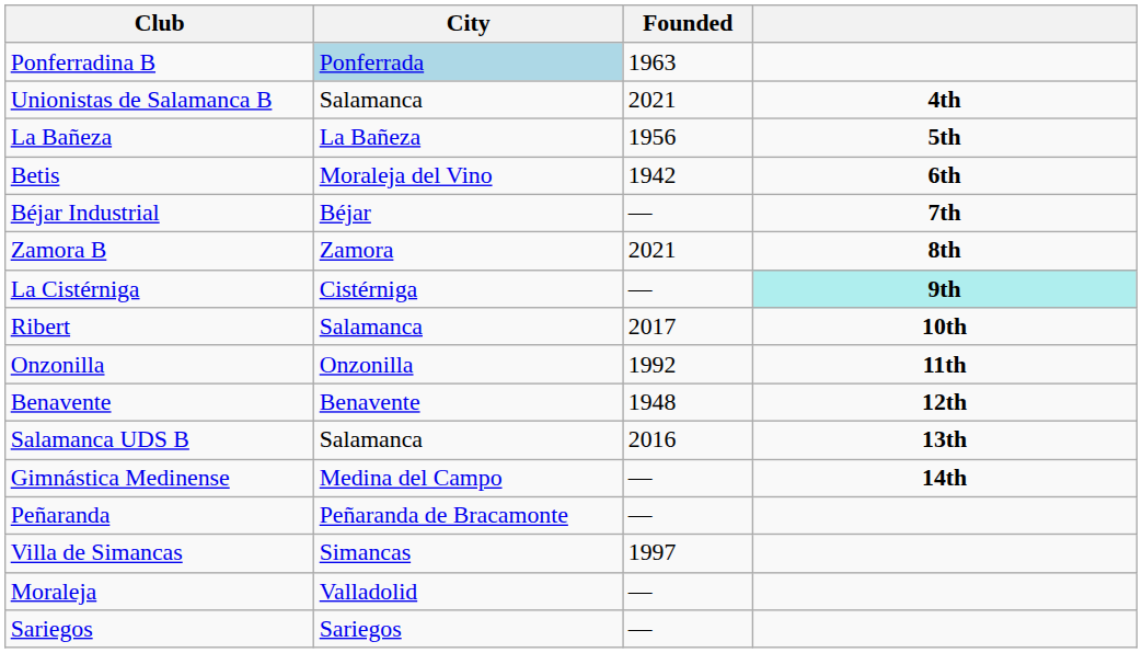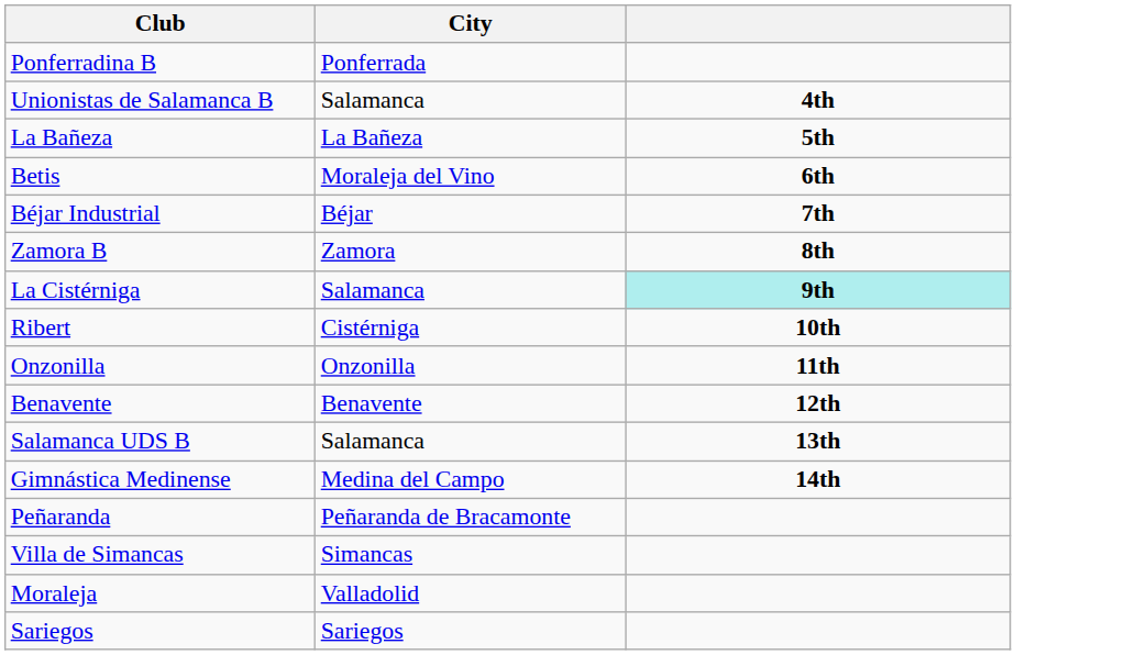 <table class="wikitable sortable">
 <tr>
 <th width=200>Club</th>
 <th width=200>City</th>
-<th width=80>Founded</th>
 <th width=250></th>
 </tr>
 <tr>
 <td><a href='#'>Ponferradina B</a></td>
-<td style="background: lightblue;"><a href='#'>Ponferrada</a></td>
-<td>1963</td>
+<td><a href='#'>Ponferrada</a></td>
 <td align=center><strong></strong></td>
 </tr>
 <tr>
 <td><a href='#'>Unionistas de Salamanca B</a></td>
 <td>Salamanca</td>
-<td>2021</td>
 <td align=center><strong>4th</strong></td>
 </tr>
 <tr>
 <td><a href='#'>La Bañeza</a></td>
 <td><a href='#'>La Bañeza</a></td>
-<td>1956</td>
 <td align=center><strong>5th</strong></td>
 </tr>
 <tr>
 <td><a href='#'>Betis</a></td>
 <td><a href='#'>Moraleja del Vino</a></td>
-<td>1942</td>
 <td align=center><strong>6th</strong></td>
 </tr>
 <tr>
 <td><a href='#'>Béjar Industrial</a></td>
 <td><a href='#'>Béjar</a></td>
-<td>—</td>
 <td align=center><strong>7th</strong></td>
 </tr>
 <tr>
 <td><a href='#'>Zamora B</a></td>
 <td><a href='#'>Zamora</a></td>
-<td>2021</td>
 <td align=center><strong>8th</strong></td>
 </tr>
 <tr>
 <td><a href='#'>La Cistérniga</a></td>
-<td><a href='#'>Cistérniga</a></td>
-<td>—</td>
+<td><a href='#'>Salamanca</a></td>
 <td align=center style="background: paleturquoise;"><strong>9th</strong></td>
 </tr>
 <tr>
 <td><a href='#'>Ribert</a></td>
-<td><a href='#'>Salamanca</a></td>
-<td>2017</td>
+<td><a href='#'>Cistérniga</a></td>
 <td align=center><strong>10th</strong></td>
 </tr>
 <tr>
 <td><a href='#'>Onzonilla</a></td>
 <td><a href='#'>Onzonilla</a></td>
-<td>1992</td>
 <td align=center><strong>11th</strong></td>
 </tr>
 <tr>
 <td><a href='#'>Benavente</a></td>
 <td><a href='#'>Benavente</a></td>
-<td>1948</td>
 <td align=center><strong>12th</strong></td>
 </tr>
 <tr>
 <td><a href='#'>Salamanca UDS B</a></td>
 <td>Salamanca</td>
-<td>2016</td>
 <td align=center><strong>13th</strong></td>
 </tr>
 <tr>
 <td><a href='#'>Gimnástica Medinense</a></td>
 <td><a href='#'>Medina del Campo</a></td>
-<td>—</td>
 <td align=center><strong>14th</strong></td>
 </tr>
 <tr>
 <td><a href='#'>Peñaranda</a></td>
 <td><a href='#'>Peñaranda de Bracamonte</a></td>
-<td>—</td>
 <td align=center><strong></strong></td>
 </tr>
 <tr>
 <td><a href='#'>Villa de Simancas</a></td>
 <td><a href='#'>Simancas</a></td>
-<td>1997</td>
 <td align=center><strong></strong></td>
 </tr>
 <tr>
 <td><a href='#'>Moraleja</a></td>
 <td><a href='#'>Valladolid</a></td>
-<td>—</td>
 <td align=center><strong></strong></td>
 </tr>
 <tr>
 <td><a href='#'>Sariegos</a></td>
 <td><a href='#'>Sariegos</a></td>
-<td>—</td>
 <td align=center><strong></strong></td>
 </tr>
 </table>
